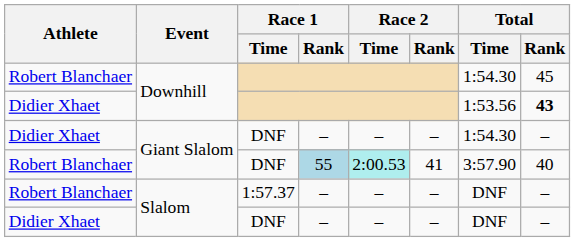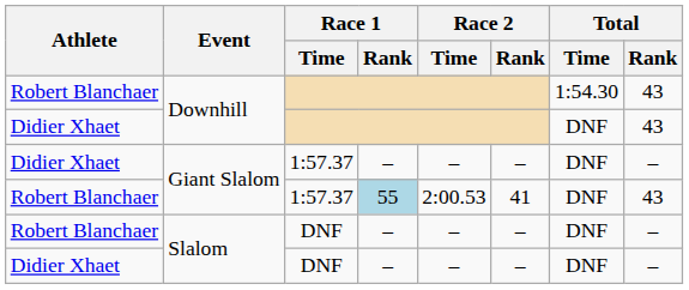 <table class="wikitable" style="font-size:90%">
 <tr>
 <th rowspan="2">Athlete</th>
 <th rowspan="2">Event</th>
 <th colspan="2">Race 1</th>
 <th colspan="2">Race 2</th>
 <th colspan="2">Total</th>
 </tr>
 <tr>
 <th>Time</th>
 <th>Rank</th>
 <th>Time</th>
 <th>Rank</th>
 <th>Time</th>
 <th>Rank</th>
 </tr>
 <tr>
 <td><a href='#'>Robert Blanchaer</a></td>
 <td rowspan="2">Downhill</td>
 <td colspan="4" bgcolor="wheat"></td>
 <td align="center">1:54.30</td>
-<td align="center">45</td>
+<td align="center">43</td>
 </tr>
 <tr>
 <td><a href='#'>Didier Xhaet</a></td>
 <td colspan="4" bgcolor="wheat"></td>
-<td align="center">1:53.56</td>
-<td align="center"><strong>43</strong></td>
+<td align="center">DNF</td>
+<td align="center">43</td>
 </tr>
 <tr>
 <td><a href='#'>Didier Xhaet</a></td>
 <td rowspan="2">Giant Slalom</td>
-<td align="center">DNF</td>
+<td align="center">1:57.37</td>
 <td align="center">–</td>
 <td align="center">–</td>
 <td align="center">–</td>
-<td align="center">1:54.30</td>
+<td align="center">DNF</td>
 <td align="center">–</td>
 </tr>
 <tr>
 <td><a href='#'>Robert Blanchaer</a></td>
+<td align="center">1:57.37</td>
+<td align="center" style="background: lightblue;">55</td>
+<td align="center">2:00.53</td>
+<td align="center">41</td>
 <td align="center">DNF</td>
-<td align="center" style="background: lightblue;">55</td>
-<td align="center" style="background: paleturquoise;">2:00.53</td>
-<td align="center">41</td>
-<td align="center">3:57.90</td>
-<td align="center">40</td>
+<td align="center">43</td>
 </tr>
 <tr>
 <td><a href='#'>Robert Blanchaer</a></td>
 <td rowspan="2">Slalom</td>
-<td align="center">1:57.37</td>
+<td align="center">DNF</td>
 <td align="center">–</td>
 <td align="center">–</td>
 <td align="center">–</td>
 <td align="center">DNF</td>
 <td align="center">–</td>
 </tr>
 <tr>
 <td><a href='#'>Didier Xhaet</a></td>
 <td align="center">DNF</td>
 <td align="center">–</td>
 <td align="center">–</td>
 <td align="center">–</td>
 <td align="center">DNF</td>
 <td align="center">–</td>
 </tr>
 </table>
